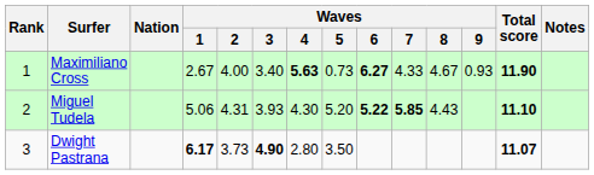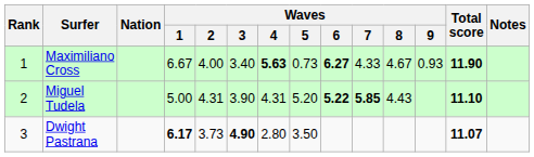 <table class="wikitable sortable" style="text-align:center">
 <tr>
 <th rowspan=2>Rank</th>
 <th rowspan=2>Surfer</th>
 <th rowspan=2>Nation</th>
 <th colspan=9>Waves</th>
 <th rowspan=2>Total<br>score</th>
 <th rowspan=2>Notes</th>
 </tr>
 <tr>
 <th>1</th>
 <th>2</th>
 <th>3</th>
 <th>4</th>
 <th>5</th>
 <th>6</th>
 <th>7</th>
 <th>8</th>
 <th>9</th>
 </tr>
 <tr bgcolor=ccffcc>
 <td>1</td>
 <td align=left><a href='#'>Maximiliano Cross</a></td>
 <td align=left></td>
-<td>2.67</td>
+<td>6.67</td>
 <td>4.00</td>
 <td>3.40</td>
 <td><strong>5.63</strong></td>
 <td>0.73</td>
 <td><strong>6.27</strong></td>
 <td>4.33</td>
 <td>4.67</td>
 <td>0.93</td>
 <td><strong>11.90</strong></td>
 <td></td>
 </tr>
 <tr bgcolor=ccffcc>
 <td>2</td>
 <td align=left><a href='#'>Miguel Tudela</a></td>
 <td align=left></td>
-<td>5.06</td>
+<td>5.00</td>
 <td>4.31</td>
-<td>3.93</td>
-<td>4.30</td>
+<td>3.90</td>
+<td>4.31</td>
 <td>5.20</td>
 <td><strong>5.22</strong></td>
 <td><strong>5.85</strong></td>
 <td>4.43</td>
 <td></td>
 <td><strong>11.10</strong></td>
 <td></td>
 </tr>
 <tr>
 <td>3</td>
 <td align=left><a href='#'>Dwight Pastrana</a></td>
 <td align=left></td>
 <td><strong>6.17</strong></td>
 <td>3.73</td>
 <td><strong>4.90</strong></td>
 <td>2.80</td>
 <td>3.50</td>
 <td></td>
 <td></td>
 <td></td>
 <td></td>
 <td><strong>11.07</strong></td>
 <td></td>
 </tr>
 </table>
